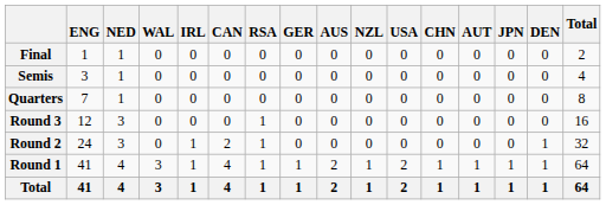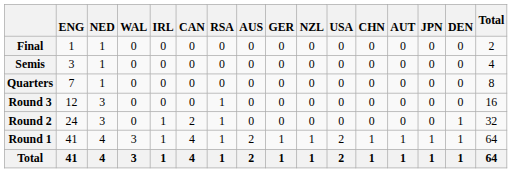 <table class="wikitable">
 <tr>
 <th></th>
 <th> <br>ENG</th>
 <th> <br>NED</th>
 <th> <br>WAL</th>
 <th> <br>IRL</th>
 <th> <br>CAN</th>
 <th> <br>RSA</th>
+<th> <br>AUS</th>
 <th> <br>GER</th>
-<th> <br>AUS</th>
 <th> <br>NZL</th>
 <th> <br>USA</th>
 <th> <br>CHN</th>
 <th> <br>AUT</th>
 <th> <br>JPN</th>
 <th> <br>DEN</th>
 <th>Total</th>
 </tr>
 <tr align="center">
 <th>Final</th>
 <td>1</td>
 <td>1</td>
 <td>0</td>
 <td>0</td>
 <td>0</td>
 <td>0</td>
 <td>0</td>
 <td>0</td>
 <td>0</td>
 <td>0</td>
 <td>0</td>
 <td>0</td>
 <td>0</td>
 <td>0</td>
 <td>2</td>
 </tr>
 <tr align="center">
 <th>Semis</th>
 <td>3</td>
 <td>1</td>
 <td>0</td>
 <td>0</td>
 <td>0</td>
 <td>0</td>
 <td>0</td>
 <td>0</td>
 <td>0</td>
 <td>0</td>
 <td>0</td>
 <td>0</td>
 <td>0</td>
 <td>0</td>
 <td>4</td>
 </tr>
 <tr align="center">
 <th>Quarters</th>
 <td>7</td>
 <td>1</td>
 <td>0</td>
 <td>0</td>
 <td>0</td>
 <td>0</td>
 <td>0</td>
 <td>0</td>
 <td>0</td>
 <td>0</td>
 <td>0</td>
 <td>0</td>
 <td>0</td>
 <td>0</td>
 <td>8</td>
 </tr>
 <tr align="center">
 <th>Round 3</th>
 <td>12</td>
 <td>3</td>
 <td>0</td>
 <td>0</td>
 <td>0</td>
 <td>1</td>
 <td>0</td>
 <td>0</td>
 <td>0</td>
 <td>0</td>
 <td>0</td>
 <td>0</td>
 <td>0</td>
 <td>0</td>
 <td>16</td>
 </tr>
 <tr align="center">
 <th>Round 2</th>
 <td>24</td>
 <td>3</td>
 <td>0</td>
 <td>1</td>
 <td>2</td>
 <td>1</td>
 <td>0</td>
 <td>0</td>
 <td>0</td>
 <td>0</td>
 <td>0</td>
 <td>0</td>
 <td>0</td>
 <td>1</td>
 <td>32</td>
 </tr>
 <tr align="center">
 <th>Round 1</th>
 <td>41</td>
 <td>4</td>
 <td>3</td>
 <td>1</td>
 <td>4</td>
 <td>1</td>
+<td>2</td>
 <td>1</td>
-<td>2</td>
 <td>1</td>
 <td>2</td>
 <td>1</td>
 <td>1</td>
 <td>1</td>
 <td>1</td>
 <td>64</td>
 </tr>
 <tr align="center">
 <th>Total</th>
 <th>41</th>
 <th>4</th>
 <th>3</th>
 <th>1</th>
 <th>4</th>
 <th>1</th>
+<th>2</th>
 <th>1</th>
-<th>2</th>
 <th>1</th>
 <th>2</th>
 <th>1</th>
 <th>1</th>
 <th>1</th>
 <th>1</th>
 <th>64</th>
 </tr>
 </table>
